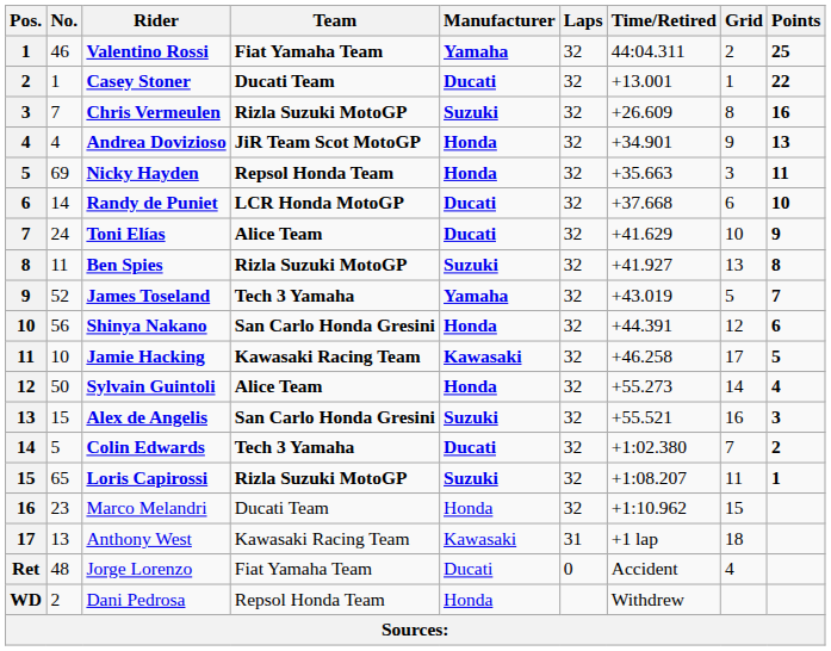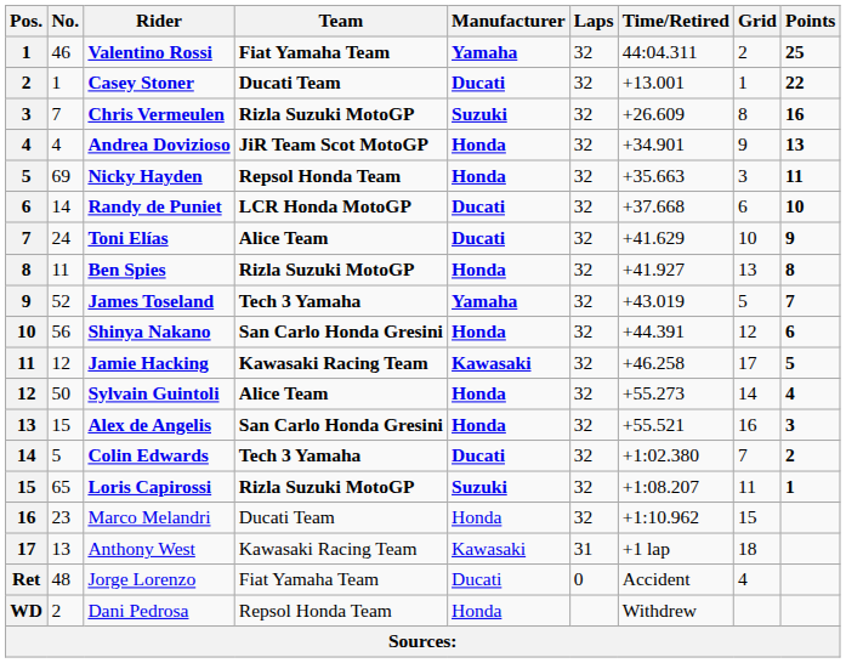 <table class="wikitable" style="font-size: 95%;">
 <tr>
 <th>Pos.</th>
 <th>No.</th>
 <th>Rider</th>
 <th>Team</th>
 <th>Manufacturer</th>
 <th>Laps</th>
 <th>Time/Retired</th>
 <th>Grid</th>
 <th>Points</th>
 </tr>
 <tr>
 <th>1</th>
 <td>46</td>
 <td> <strong><a href='#'>Valentino Rossi</a></strong></td>
 <td><strong>Fiat Yamaha Team</strong></td>
 <td><strong><a href='#'>Yamaha</a></strong></td>
 <td>32</td>
 <td>44:04.311</td>
 <td>2</td>
 <td><strong>25</strong></td>
 </tr>
 <tr>
 <th>2</th>
 <td>1</td>
 <td> <strong><a href='#'>Casey Stoner</a></strong></td>
 <td><strong>Ducati Team</strong></td>
 <td><strong><a href='#'>Ducati</a></strong></td>
 <td>32</td>
 <td>+13.001</td>
 <td>1</td>
 <td><strong>22</strong></td>
 </tr>
 <tr>
 <th>3</th>
 <td>7</td>
 <td> <strong><a href='#'>Chris Vermeulen</a></strong></td>
 <td><strong>Rizla Suzuki MotoGP</strong></td>
 <td><strong><a href='#'>Suzuki</a></strong></td>
 <td>32</td>
 <td>+26.609</td>
 <td>8</td>
 <td><strong>16</strong></td>
 </tr>
 <tr>
 <th>4</th>
 <td>4</td>
 <td> <strong><a href='#'>Andrea Dovizioso</a></strong></td>
 <td><strong>JiR Team Scot MotoGP</strong></td>
 <td><strong><a href='#'>Honda</a></strong></td>
 <td>32</td>
 <td>+34.901</td>
 <td>9</td>
 <td><strong>13</strong></td>
 </tr>
 <tr>
 <th>5</th>
 <td>69</td>
 <td> <strong><a href='#'>Nicky Hayden</a></strong></td>
 <td><strong>Repsol Honda Team</strong></td>
 <td><strong><a href='#'>Honda</a></strong></td>
 <td>32</td>
 <td>+35.663</td>
 <td>3</td>
 <td><strong>11</strong></td>
 </tr>
 <tr>
 <th>6</th>
 <td>14</td>
 <td> <strong><a href='#'>Randy de Puniet</a></strong></td>
 <td><strong>LCR Honda MotoGP</strong></td>
 <td><strong><a href='#'>Ducati</a></strong></td>
 <td>32</td>
 <td>+37.668</td>
 <td>6</td>
 <td><strong>10</strong></td>
 </tr>
 <tr>
 <th>7</th>
 <td>24</td>
 <td> <strong><a href='#'>Toni Elías</a></strong></td>
 <td><strong>Alice Team</strong></td>
 <td><strong><a href='#'>Ducati</a></strong></td>
 <td>32</td>
 <td>+41.629</td>
 <td>10</td>
 <td><strong>9</strong></td>
 </tr>
 <tr>
 <th>8</th>
 <td>11</td>
 <td> <strong><a href='#'>Ben Spies</a></strong></td>
 <td><strong>Rizla Suzuki MotoGP</strong></td>
-<td><strong><a href='#'>Suzuki</a></strong></td>
+<td><strong><a href='#'>Honda</a></strong></td>
 <td>32</td>
 <td>+41.927</td>
 <td>13</td>
 <td><strong>8</strong></td>
 </tr>
 <tr>
 <th>9</th>
 <td>52</td>
 <td> <strong><a href='#'>James Toseland</a></strong></td>
 <td><strong>Tech 3 Yamaha</strong></td>
 <td><strong><a href='#'>Yamaha</a></strong></td>
 <td>32</td>
 <td>+43.019</td>
 <td>5</td>
 <td><strong>7</strong></td>
 </tr>
 <tr>
 <th>10</th>
 <td>56</td>
 <td> <strong><a href='#'>Shinya Nakano</a></strong></td>
 <td><strong>San Carlo Honda Gresini</strong></td>
 <td><strong><a href='#'>Honda</a></strong></td>
 <td>32</td>
 <td>+44.391</td>
 <td>12</td>
 <td><strong>6</strong></td>
 </tr>
 <tr>
 <th>11</th>
-<td>10</td>
+<td>12</td>
 <td> <strong><a href='#'>Jamie Hacking</a></strong></td>
 <td><strong>Kawasaki Racing Team</strong></td>
 <td><strong><a href='#'>Kawasaki</a></strong></td>
 <td>32</td>
 <td>+46.258</td>
 <td>17</td>
 <td><strong>5</strong></td>
 </tr>
 <tr>
 <th>12</th>
 <td>50</td>
 <td> <strong><a href='#'>Sylvain Guintoli</a></strong></td>
 <td><strong>Alice Team</strong></td>
 <td><strong><a href='#'>Honda</a></strong></td>
 <td>32</td>
 <td>+55.273</td>
 <td>14</td>
 <td><strong>4</strong></td>
 </tr>
 <tr>
 <th>13</th>
 <td>15</td>
 <td> <strong><a href='#'>Alex de Angelis</a></strong></td>
 <td><strong>San Carlo Honda Gresini</strong></td>
-<td><strong><a href='#'>Suzuki</a></strong></td>
+<td><strong><a href='#'>Honda</a></strong></td>
 <td>32</td>
 <td>+55.521</td>
 <td>16</td>
 <td><strong>3</strong></td>
 </tr>
 <tr>
 <th>14</th>
 <td>5</td>
 <td> <strong><a href='#'>Colin Edwards</a></strong></td>
 <td><strong>Tech 3 Yamaha</strong></td>
 <td><strong><a href='#'>Ducati</a></strong></td>
 <td>32</td>
 <td>+1:02.380</td>
 <td>7</td>
 <td><strong>2</strong></td>
 </tr>
 <tr>
 <th>15</th>
 <td>65</td>
 <td> <strong><a href='#'>Loris Capirossi</a></strong></td>
 <td><strong>Rizla Suzuki MotoGP</strong></td>
 <td><strong><a href='#'>Suzuki</a></strong></td>
 <td>32</td>
 <td>+1:08.207</td>
 <td>11</td>
 <td><strong>1</strong></td>
 </tr>
 <tr>
 <th>16</th>
 <td>23</td>
 <td> <a href='#'>Marco Melandri</a></td>
 <td>Ducati Team</td>
 <td><a href='#'>Honda</a></td>
 <td>32</td>
 <td>+1:10.962</td>
 <td>15</td>
 <td></td>
 </tr>
 <tr>
 <th>17</th>
 <td>13</td>
 <td> <a href='#'>Anthony West</a></td>
 <td>Kawasaki Racing Team</td>
 <td><a href='#'>Kawasaki</a></td>
 <td>31</td>
 <td>+1 lap</td>
 <td>18</td>
 <td></td>
 </tr>
 <tr>
 <th>Ret</th>
 <td>48</td>
 <td> <a href='#'>Jorge Lorenzo</a></td>
 <td>Fiat Yamaha Team</td>
 <td><a href='#'>Ducati</a></td>
 <td>0</td>
 <td>Accident</td>
 <td>4</td>
 <td></td>
 </tr>
 <tr>
 <th>WD</th>
 <td>2</td>
 <td> <a href='#'>Dani Pedrosa</a></td>
 <td>Repsol Honda Team</td>
 <td><a href='#'>Honda</a></td>
 <td></td>
 <td>Withdrew</td>
 <td></td>
 <td></td>
 </tr>
 <tr>
 <th colspan=9>Sources:</th>
 </tr>
 </table>
